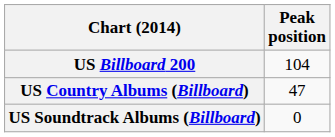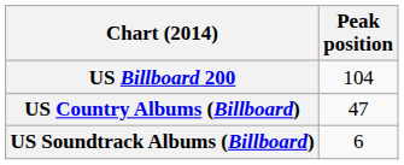 <table class="wikitable plainrowheaders" style="text-align:center">
 <tr>
 <th scope="col">Chart (2014)</th>
 <th scope="col">Peak<br>position</th>
 </tr>
 <tr>
 <th scope="row">US <a href='#'><em>Billboard</em> 200</a></th>
 <td>104</td>
 </tr>
 <tr>
 <th scope="row">US <a href='#'>Country Albums</a> (<a href='#'><em>Billboard</em></a>)</th>
 <td>47</td>
 </tr>
 <tr>
 <th scope="row">US Soundtrack Albums (<a href='#'><em>Billboard</em></a>)</th>
-<td>0</td>
+<td>6</td>
 </tr>
 </table>
